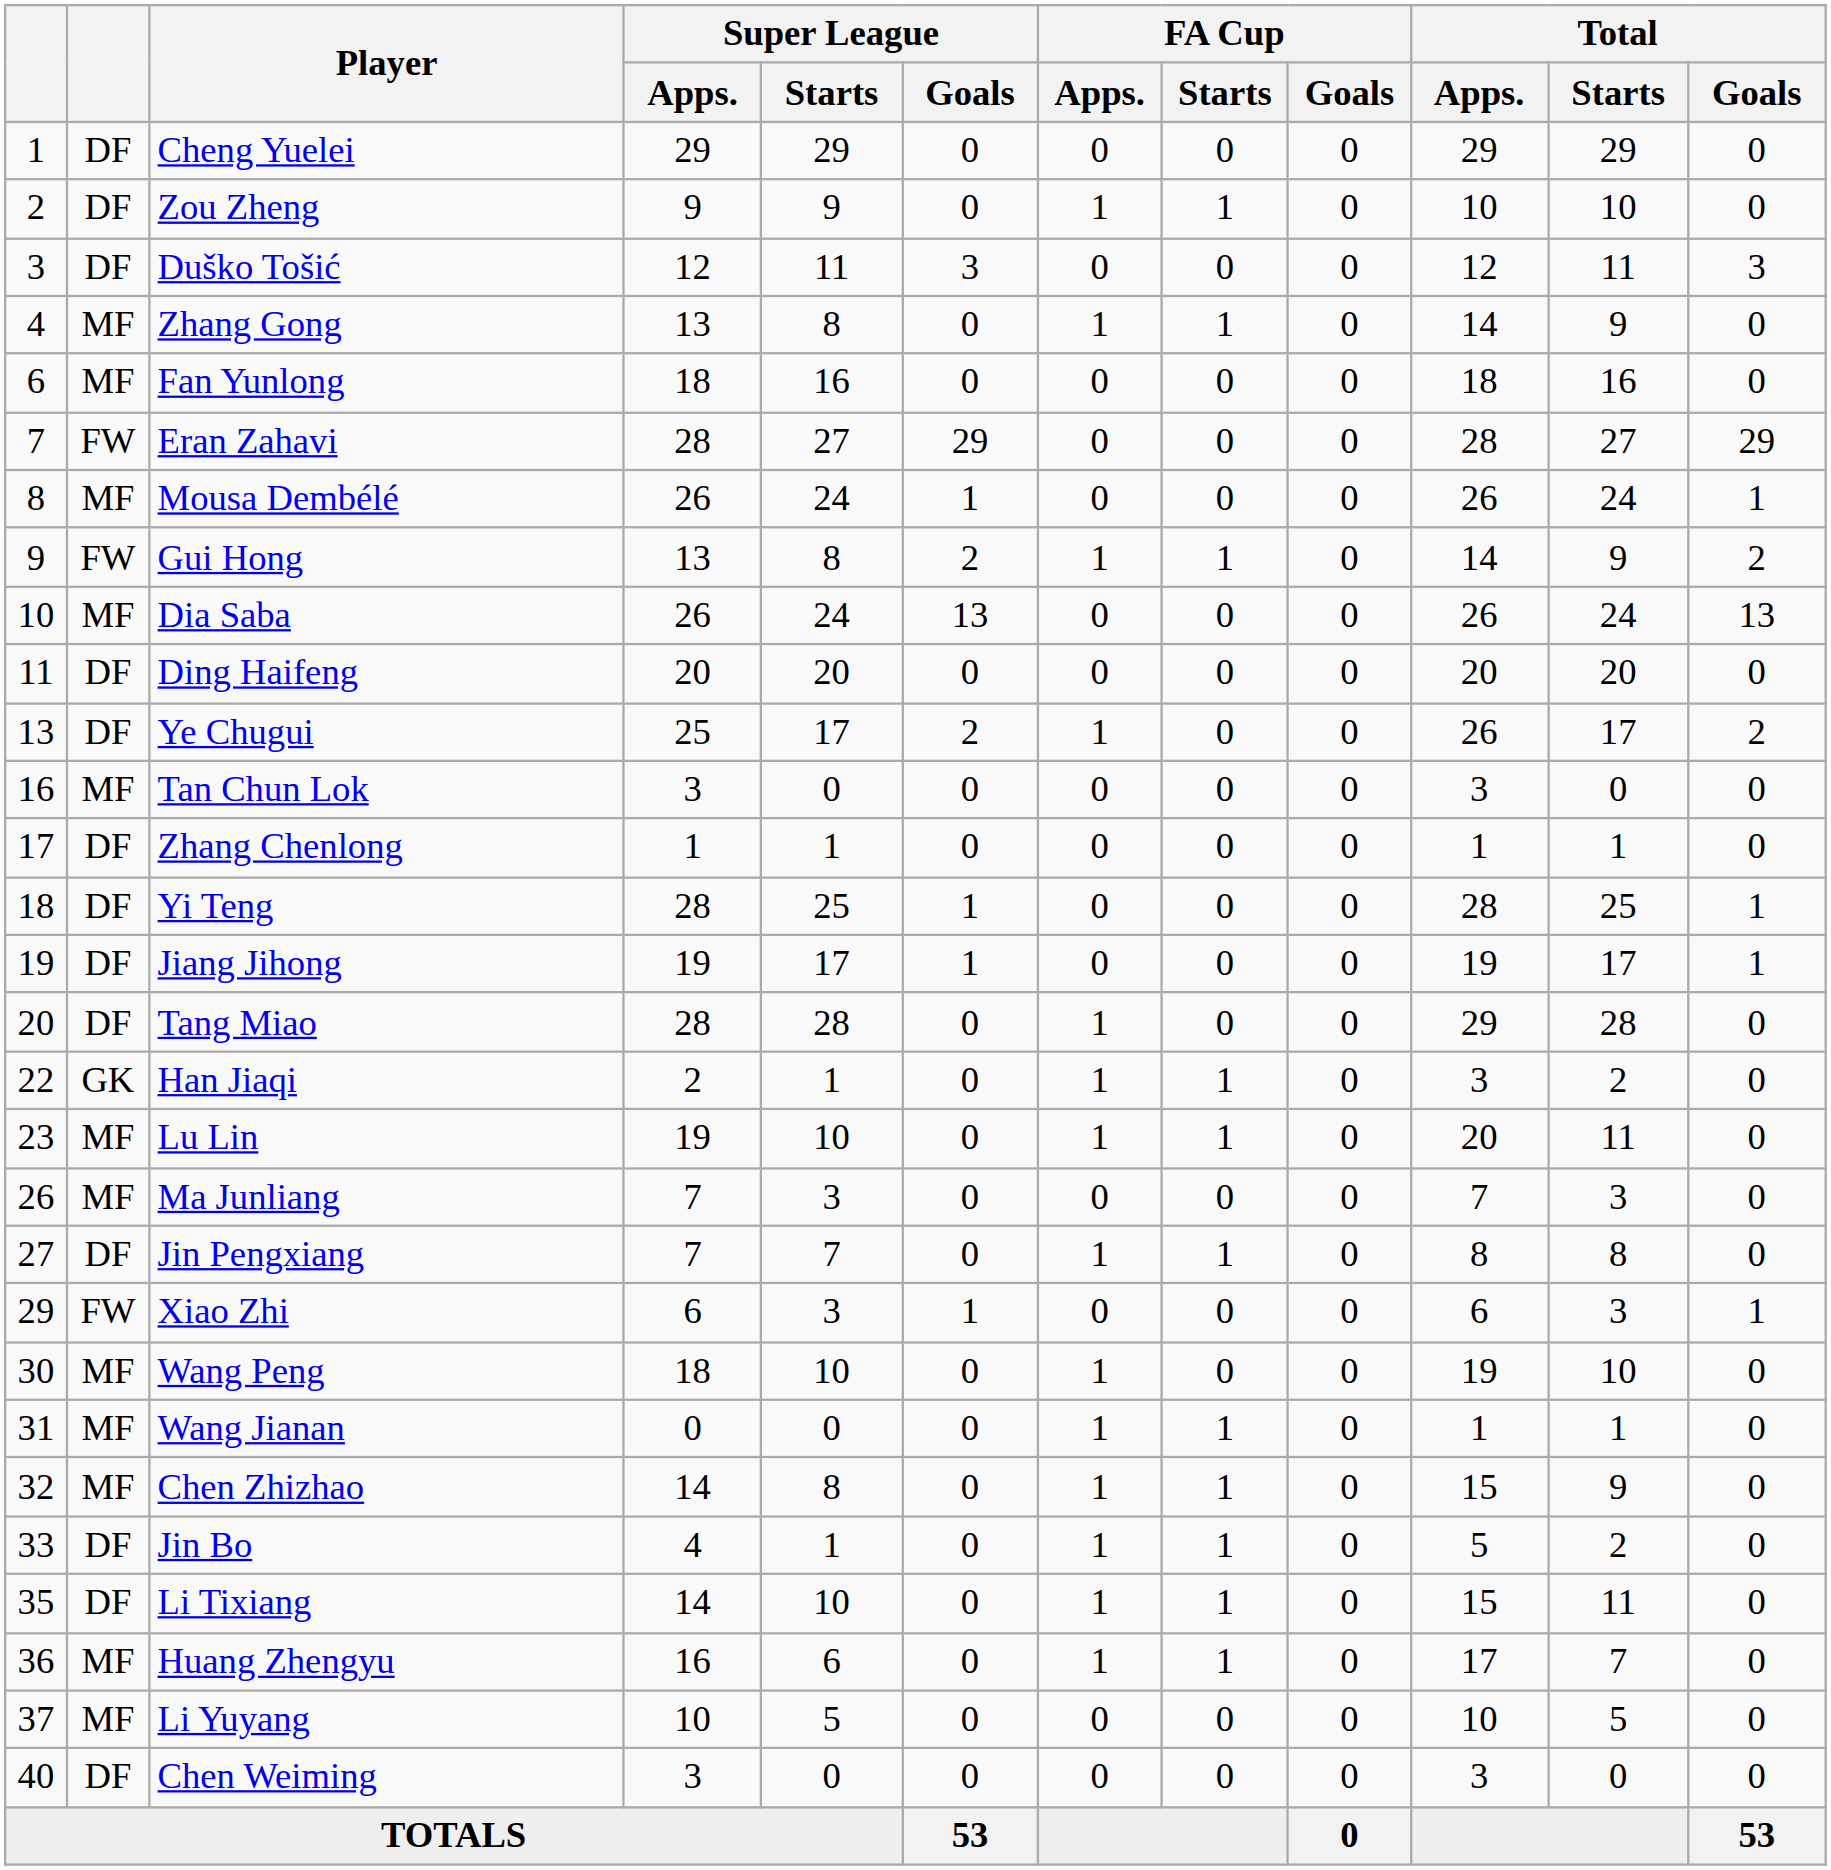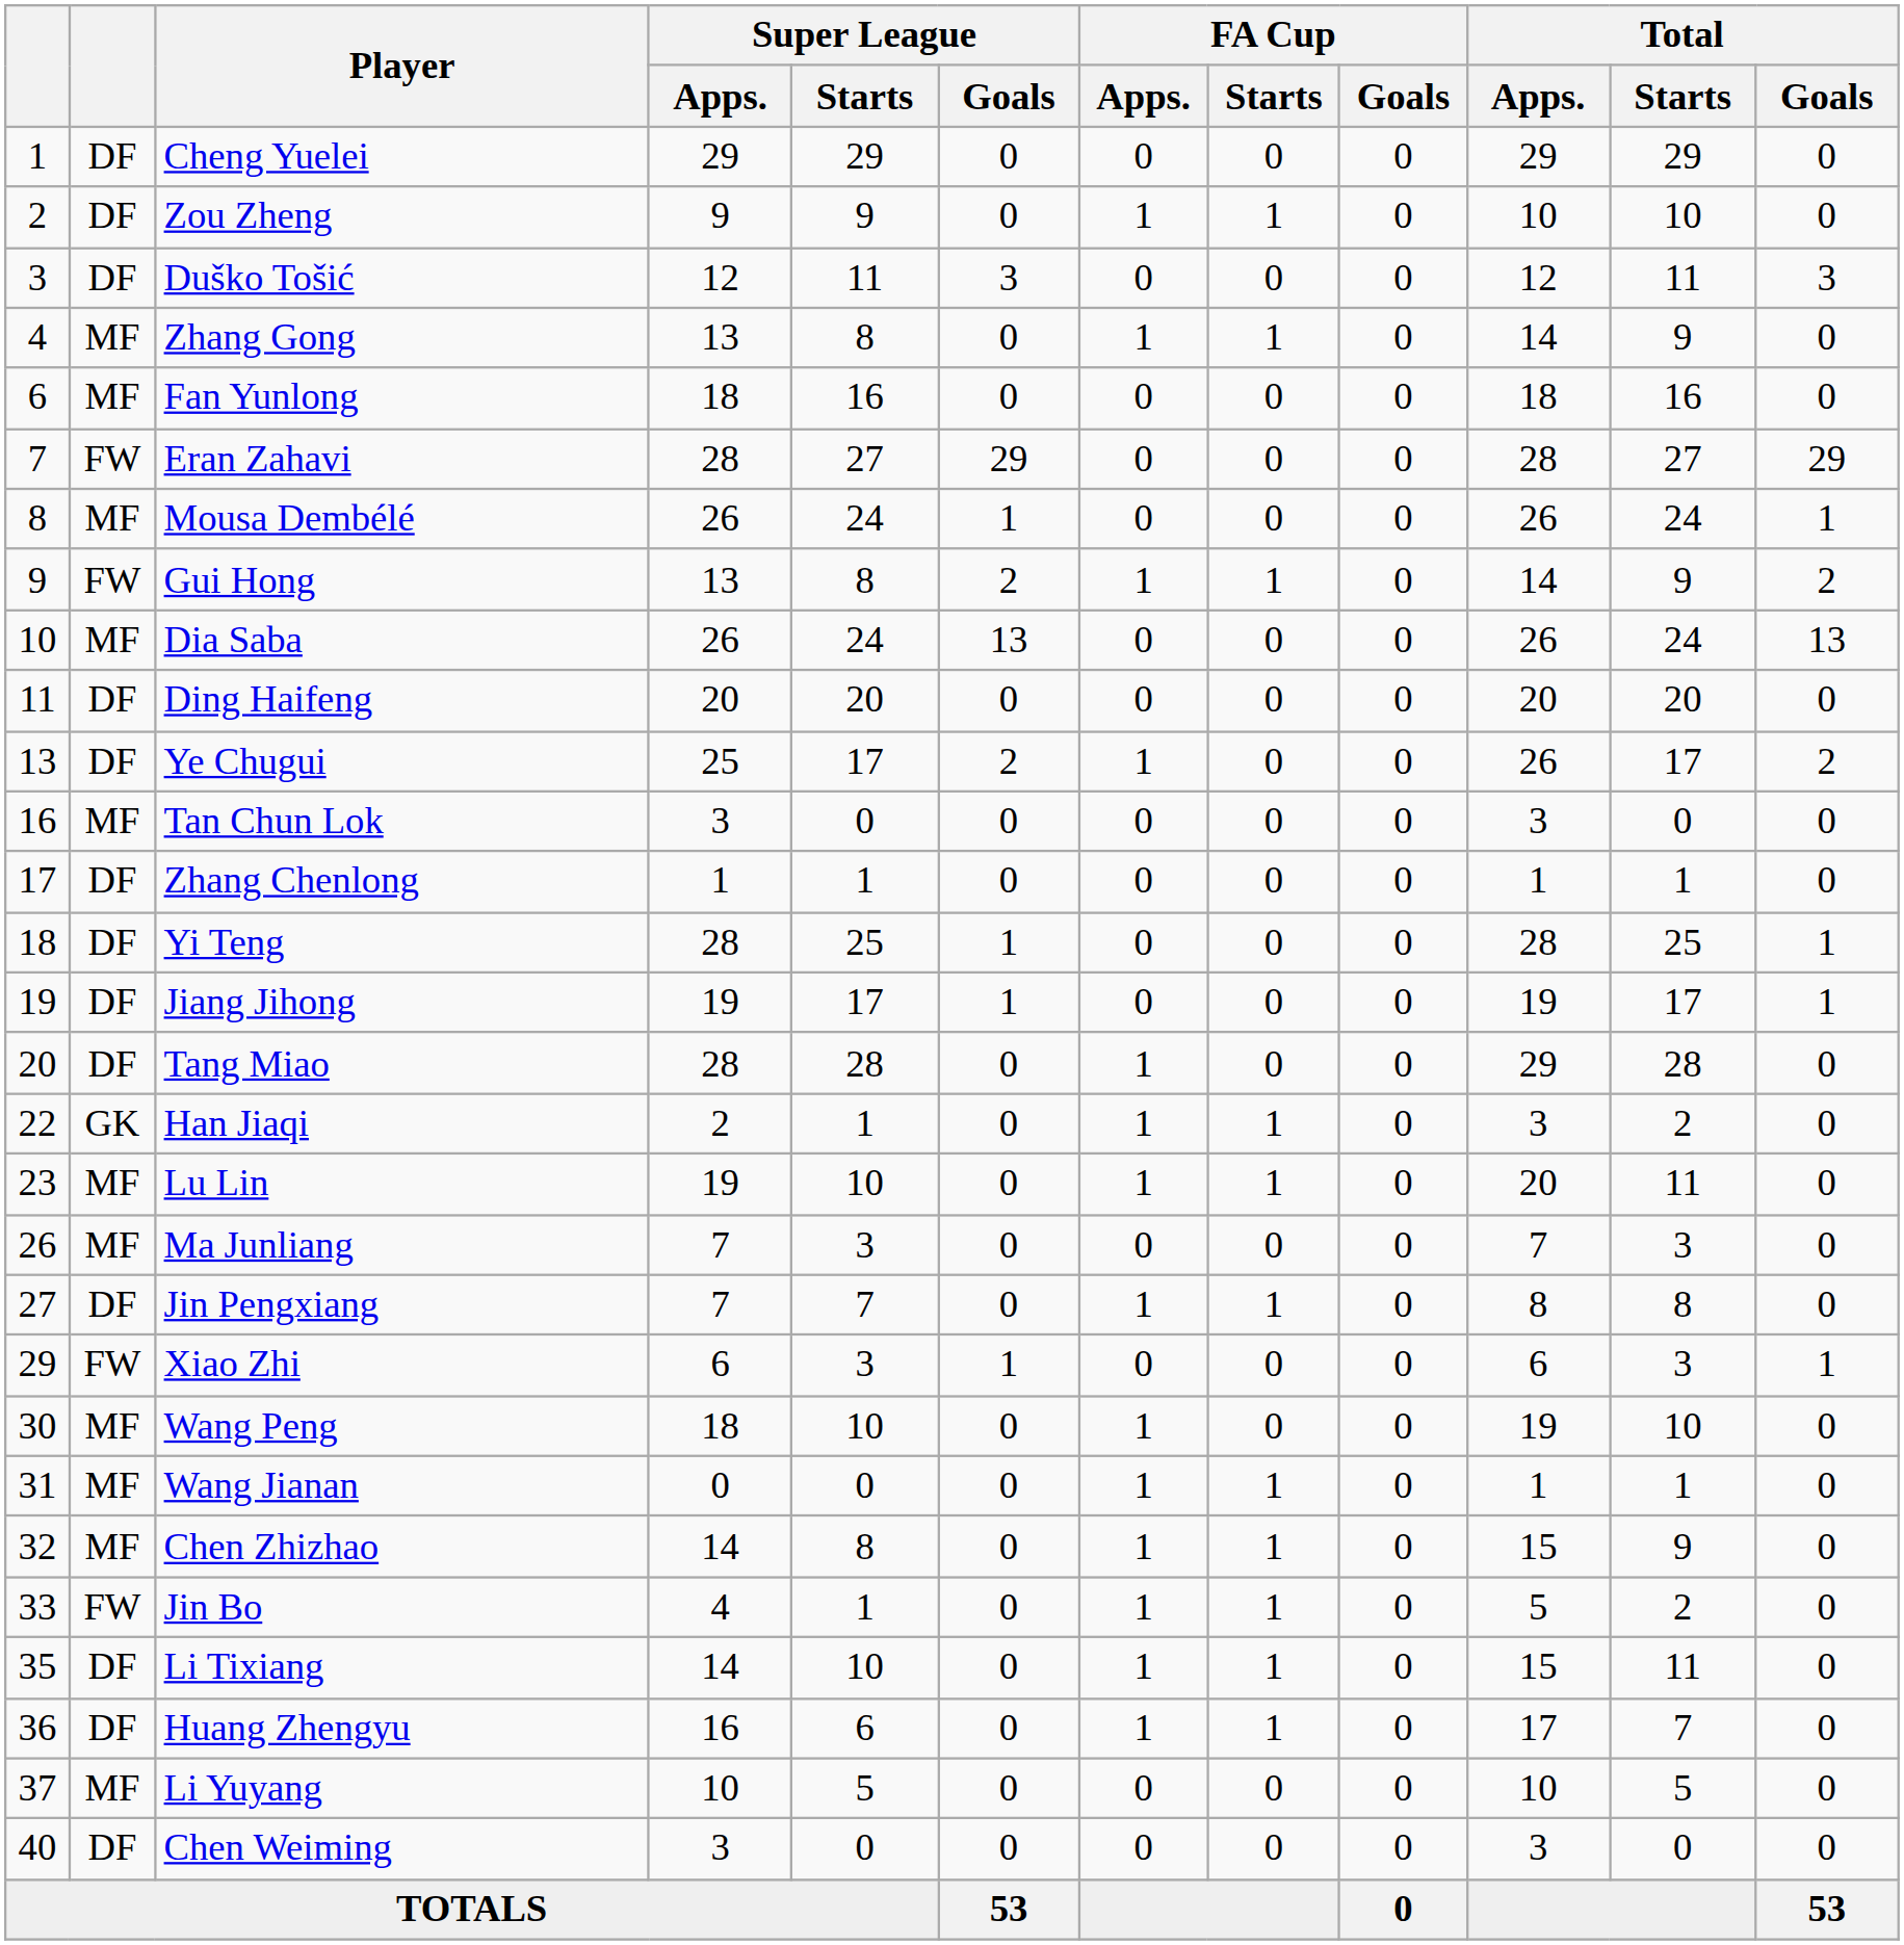 <table class="wikitable" style="text-align:center" width=90%>
 <tr>
 <th rowspan=2></th>
 <th rowspan=2></th>
 <th rowspan=2 width="200">Player</th>
 <th colspan=3 width="150">Super League</th>
 <th colspan=3 width="105">FA Cup</th>
 <th colspan=3 width="150">Total</th>
 </tr>
 <tr>
 <th>Apps.</th>
 <th>Starts</th>
 <th>Goals</th>
 <th>Apps.</th>
 <th>Starts</th>
 <th>Goals</th>
 <th>Apps.</th>
 <th>Starts</th>
 <th>Goals</th>
 </tr>
 <tr>
 <td>1</td>
 <td>DF</td>
 <td align="left"> <a href='#'>Cheng Yuelei</a></td>
 <td>29</td>
 <td>29</td>
 <td>0</td>
 <td>0</td>
 <td>0</td>
 <td>0</td>
 <td>29</td>
 <td>29</td>
 <td>0</td>
 </tr>
 <tr>
 <td>2</td>
 <td>DF</td>
 <td align="left"> <a href='#'>Zou Zheng</a></td>
 <td>9</td>
 <td>9</td>
 <td>0</td>
 <td>1</td>
 <td>1</td>
 <td>0</td>
 <td>10</td>
 <td>10</td>
 <td>0</td>
 </tr>
 <tr>
 <td>3</td>
 <td>DF</td>
 <td align="left"> <a href='#'>Duško Tošić</a></td>
 <td>12</td>
 <td>11</td>
 <td>3</td>
 <td>0</td>
 <td>0</td>
 <td>0</td>
 <td>12</td>
 <td>11</td>
 <td>3</td>
 </tr>
 <tr>
 <td>4</td>
 <td>MF</td>
 <td align="left"> <a href='#'>Zhang Gong</a></td>
 <td>13</td>
 <td>8</td>
 <td>0</td>
 <td>1</td>
 <td>1</td>
 <td>0</td>
 <td>14</td>
 <td>9</td>
 <td>0</td>
 </tr>
 <tr>
 <td>6</td>
 <td>MF</td>
 <td align="left"> <a href='#'>Fan Yunlong</a></td>
 <td>18</td>
 <td>16</td>
 <td>0</td>
 <td>0</td>
 <td>0</td>
 <td>0</td>
 <td>18</td>
 <td>16</td>
 <td>0</td>
 </tr>
 <tr>
 <td>7</td>
 <td>FW</td>
 <td align="left"> <a href='#'>Eran Zahavi</a></td>
 <td>28</td>
 <td>27</td>
 <td>29</td>
 <td>0</td>
 <td>0</td>
 <td>0</td>
 <td>28</td>
 <td>27</td>
 <td>29</td>
 </tr>
 <tr>
 <td>8</td>
 <td>MF</td>
 <td align="left"> <a href='#'>Mousa Dembélé</a></td>
 <td>26</td>
 <td>24</td>
 <td>1</td>
 <td>0</td>
 <td>0</td>
 <td>0</td>
 <td>26</td>
 <td>24</td>
 <td>1</td>
 </tr>
 <tr>
 <td>9</td>
 <td>FW</td>
 <td align="left"> <a href='#'>Gui Hong</a></td>
 <td>13</td>
 <td>8</td>
 <td>2</td>
 <td>1</td>
 <td>1</td>
 <td>0</td>
 <td>14</td>
 <td>9</td>
 <td>2</td>
 </tr>
 <tr>
 <td>10</td>
 <td>MF</td>
 <td align="left"> <a href='#'>Dia Saba</a></td>
 <td>26</td>
 <td>24</td>
 <td>13</td>
 <td>0</td>
 <td>0</td>
 <td>0</td>
 <td>26</td>
 <td>24</td>
 <td>13</td>
 </tr>
 <tr>
 <td>11</td>
 <td>DF</td>
 <td align="left"> <a href='#'>Ding Haifeng</a></td>
 <td>20</td>
 <td>20</td>
 <td>0</td>
 <td>0</td>
 <td>0</td>
 <td>0</td>
 <td>20</td>
 <td>20</td>
 <td>0</td>
 </tr>
 <tr>
 <td>13</td>
 <td>DF</td>
 <td align="left"> <a href='#'>Ye Chugui</a></td>
 <td>25</td>
 <td>17</td>
 <td>2</td>
 <td>1</td>
 <td>0</td>
 <td>0</td>
 <td>26</td>
 <td>17</td>
 <td>2</td>
 </tr>
 <tr>
 <td>16</td>
 <td>MF</td>
 <td align="left"> <a href='#'>Tan Chun Lok</a></td>
 <td>3</td>
 <td>0</td>
 <td>0</td>
 <td>0</td>
 <td>0</td>
 <td>0</td>
 <td>3</td>
 <td>0</td>
 <td>0</td>
 </tr>
 <tr>
 <td>17</td>
 <td>DF</td>
 <td align="left"> <a href='#'>Zhang Chenlong</a></td>
 <td>1</td>
 <td>1</td>
 <td>0</td>
 <td>0</td>
 <td>0</td>
 <td>0</td>
 <td>1</td>
 <td>1</td>
 <td>0</td>
 </tr>
 <tr>
 <td>18</td>
 <td>DF</td>
 <td align="left"> <a href='#'>Yi Teng</a></td>
 <td>28</td>
 <td>25</td>
 <td>1</td>
 <td>0</td>
 <td>0</td>
 <td>0</td>
 <td>28</td>
 <td>25</td>
 <td>1</td>
 </tr>
 <tr>
 <td>19</td>
 <td>DF</td>
 <td align="left"> <a href='#'>Jiang Jihong</a></td>
 <td>19</td>
 <td>17</td>
 <td>1</td>
 <td>0</td>
 <td>0</td>
 <td>0</td>
 <td>19</td>
 <td>17</td>
 <td>1</td>
 </tr>
 <tr>
 <td>20</td>
 <td>DF</td>
 <td align="left"> <a href='#'>Tang Miao</a></td>
 <td>28</td>
 <td>28</td>
 <td>0</td>
 <td>1</td>
 <td>0</td>
 <td>0</td>
 <td>29</td>
 <td>28</td>
 <td>0</td>
 </tr>
 <tr>
 <td>22</td>
 <td>GK</td>
 <td align="left"> <a href='#'>Han Jiaqi</a></td>
 <td>2</td>
 <td>1</td>
 <td>0</td>
 <td>1</td>
 <td>1</td>
 <td>0</td>
 <td>3</td>
 <td>2</td>
 <td>0</td>
 </tr>
 <tr>
 <td>23</td>
 <td>MF</td>
 <td align="left"> <a href='#'>Lu Lin</a></td>
 <td>19</td>
 <td>10</td>
 <td>0</td>
 <td>1</td>
 <td>1</td>
 <td>0</td>
 <td>20</td>
 <td>11</td>
 <td>0</td>
 </tr>
 <tr>
 <td>26</td>
 <td>MF</td>
 <td align="left"> <a href='#'>Ma Junliang</a></td>
 <td>7</td>
 <td>3</td>
 <td>0</td>
 <td>0</td>
 <td>0</td>
 <td>0</td>
 <td>7</td>
 <td>3</td>
 <td>0</td>
 </tr>
 <tr>
 <td>27</td>
 <td>DF</td>
 <td align="left"> <a href='#'>Jin Pengxiang</a></td>
 <td>7</td>
 <td>7</td>
 <td>0</td>
 <td>1</td>
 <td>1</td>
 <td>0</td>
 <td>8</td>
 <td>8</td>
 <td>0</td>
 </tr>
 <tr>
 <td>29</td>
 <td>FW</td>
 <td align="left"> <a href='#'>Xiao Zhi</a></td>
 <td>6</td>
 <td>3</td>
 <td>1</td>
 <td>0</td>
 <td>0</td>
 <td>0</td>
 <td>6</td>
 <td>3</td>
 <td>1</td>
 </tr>
 <tr>
 <td>30</td>
 <td>MF</td>
 <td align="left"> <a href='#'>Wang Peng</a></td>
 <td>18</td>
 <td>10</td>
 <td>0</td>
 <td>1</td>
 <td>0</td>
 <td>0</td>
 <td>19</td>
 <td>10</td>
 <td>0</td>
 </tr>
 <tr>
 <td>31</td>
 <td>MF</td>
 <td align="left"> <a href='#'>Wang Jianan</a></td>
 <td>0</td>
 <td>0</td>
 <td>0</td>
 <td>1</td>
 <td>1</td>
 <td>0</td>
 <td>1</td>
 <td>1</td>
 <td>0</td>
 </tr>
 <tr>
 <td>32</td>
 <td>MF</td>
 <td align="left"> <a href='#'>Chen Zhizhao</a></td>
 <td>14</td>
 <td>8</td>
 <td>0</td>
 <td>1</td>
 <td>1</td>
 <td>0</td>
 <td>15</td>
 <td>9</td>
 <td>0</td>
 </tr>
 <tr>
 <td>33</td>
-<td>DF</td>
+<td>FW</td>
 <td align="left"> <a href='#'>Jin Bo</a></td>
 <td>4</td>
 <td>1</td>
 <td>0</td>
 <td>1</td>
 <td>1</td>
 <td>0</td>
 <td>5</td>
 <td>2</td>
 <td>0</td>
 </tr>
 <tr>
 <td>35</td>
 <td>DF</td>
 <td align="left"> <a href='#'>Li Tixiang</a></td>
 <td>14</td>
 <td>10</td>
 <td>0</td>
 <td>1</td>
 <td>1</td>
 <td>0</td>
 <td>15</td>
 <td>11</td>
 <td>0</td>
 </tr>
 <tr>
 <td>36</td>
-<td>MF</td>
+<td>DF</td>
 <td align="left"> <a href='#'>Huang Zhengyu</a></td>
 <td>16</td>
 <td>6</td>
 <td>0</td>
 <td>1</td>
 <td>1</td>
 <td>0</td>
 <td>17</td>
 <td>7</td>
 <td>0</td>
 </tr>
 <tr>
 <td>37</td>
 <td>MF</td>
 <td align="left"> <a href='#'>Li Yuyang</a></td>
 <td>10</td>
 <td>5</td>
 <td>0</td>
 <td>0</td>
 <td>0</td>
 <td>0</td>
 <td>10</td>
 <td>5</td>
 <td>0</td>
 </tr>
 <tr>
 <td>40</td>
 <td>DF</td>
 <td align="left"> <a href='#'>Chen Weiming</a></td>
 <td>3</td>
 <td>0</td>
 <td>0</td>
 <td>0</td>
 <td>0</td>
 <td>0</td>
 <td>3</td>
 <td>0</td>
 <td>0</td>
 </tr>
 <tr>
 <td ! colspan=5 style="background: #efefef; text-align: center;"><strong>TOTALS</strong></td>
 <th>53</th>
 <td ! colspan=2 style="background: #efefef; text-align: center;"></td>
 <th>0</th>
 <td ! colspan=2 style="background: #efefef; text-align: center;"></td>
 <th>53</th>
 </tr>
 </table>
